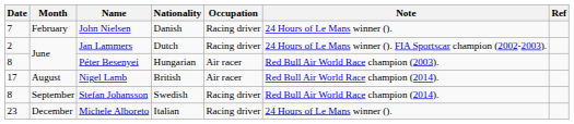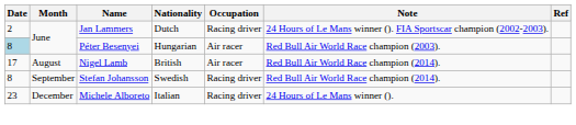 <table class="wikitable" style="font-size:85%;">
 <tr>
 <th>Date</th>
 <th>Month</th>
 <th>Name</th>
 <th>Nationality</th>
 <th>Occupation</th>
 <th>Note</th>
 <th>Ref</th>
 </tr>
 <tr>
-<td>7</td>
-<td>February</td>
-<td><a href='#'>John Nielsen</a></td>
-<td>Danish</td>
-<td>Racing driver</td>
-<td><a href='#'>24 Hours of Le Mans</a> winner ().</td>
-<td></td>
-</tr>
-<tr>
 <td>2</td>
 <td rowspan=2>June</td>
 <td><a href='#'>Jan Lammers</a></td>
 <td>Dutch</td>
 <td>Racing driver</td>
 <td><a href='#'>24 Hours of Le Mans</a> winner (). <a href='#'>FIA Sportscar</a> champion (<a href='#'>2002</a>-<a href='#'>2003</a>).</td>
 <td></td>
 </tr>
 <tr>
-<td>8</td>
+<td style="background: lightblue;">8</td>
 <td><a href='#'>Péter Besenyei</a></td>
 <td>Hungarian</td>
 <td>Air racer</td>
 <td><a href='#'>Red Bull Air World Race</a> champion (<a href='#'>2003</a>).</td>
 <td></td>
 </tr>
 <tr>
 <td>17</td>
 <td>August</td>
 <td><a href='#'>Nigel Lamb</a></td>
 <td>British</td>
 <td>Air racer</td>
 <td><a href='#'>Red Bull Air World Race</a> champion (<a href='#'>2014</a>).</td>
 <td></td>
 </tr>
 <tr>
 <td>8</td>
 <td>September</td>
 <td><a href='#'>Stefan Johansson</a></td>
 <td>Swedish</td>
 <td>Racing driver</td>
 <td><a href='#'>Red Bull Air World Race</a> champion (<a href='#'>2014</a>).</td>
 <td></td>
 </tr>
 <tr>
 <td>23</td>
 <td>December</td>
 <td><a href='#'>Michele Alboreto</a></td>
 <td>Italian</td>
 <td>Racing driver</td>
 <td><a href='#'>24 Hours of Le Mans</a> winner ().</td>
 <td></td>
 </tr>
 </table>
